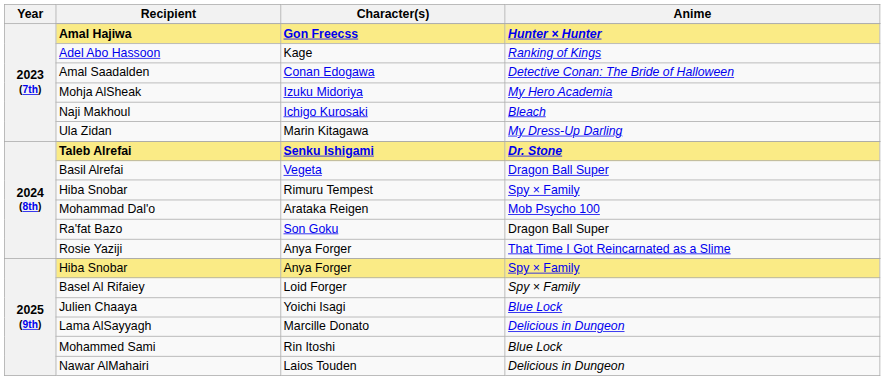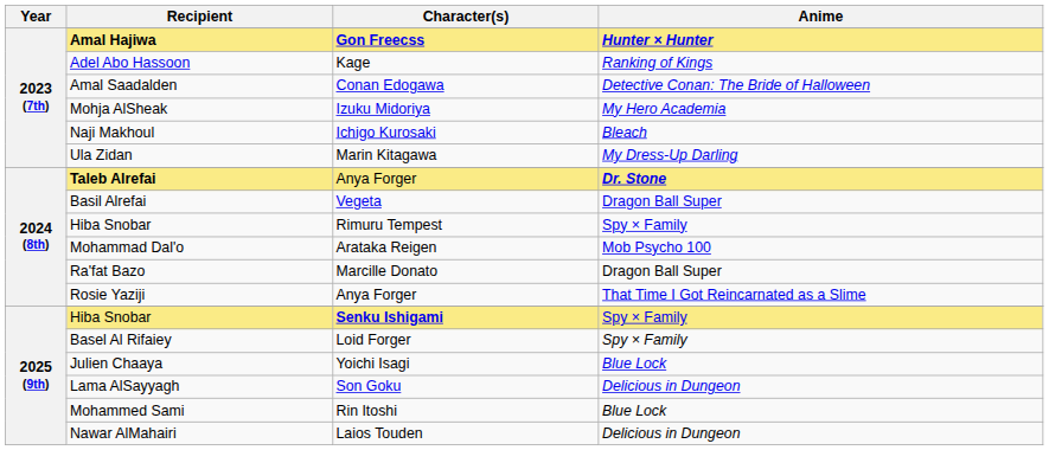 <table class="wikitable" style="width:90%;">
 <tr>
 <th style="width:3%;">Year</th>
 <th style="width:15%;">Recipient</th>
 <th style="width:15%;">Character(s)</th>
 <th style="width:25%;">Anime</th>
 </tr>
 <tr>
 <th rowspan="7" style="text-align:center;">2023 <br><small>(<a href='#'>7th</a>)</small><br></th>
 </tr>
 <tr style="background:#FAEB86;">
 <td><strong>Amal Hajiwa</strong></td>
 <td><strong><a href='#'>Gon Freecss</a></strong></td>
 <td><strong><em><a href='#'>Hunter × Hunter</a></em></strong></td>
 </tr>
 <tr>
 <td><a href='#'>Adel Abo Hassoon</a></td>
 <td>Kage</td>
 <td><em><a href='#'>Ranking of Kings</a></em></td>
 </tr>
 <tr>
 <td>Amal Saadalden</td>
 <td><a href='#'>Conan Edogawa</a></td>
 <td><em><a href='#'>Detective Conan: The Bride of Halloween</a></em></td>
 </tr>
 <tr>
 <td>Mohja AlSheak</td>
 <td><a href='#'>Izuku Midoriya</a></td>
 <td><em><a href='#'>My Hero Academia</a></em> </td>
 </tr>
 <tr>
 <td>Naji Makhoul</td>
 <td><a href='#'>Ichigo Kurosaki</a></td>
 <td><em><a href='#'>Bleach</a></em> </td>
 </tr>
 <tr>
 <td>Ula Zidan</td>
 <td>Marin Kitagawa</td>
 <td><em><a href='#'>My Dress-Up Darling</a></em></td>
 </tr>
 <tr>
 <th rowspan="7" style="text-align:center;">2024 <br><small>(<a href='#'>8th</a>)</small><br></th>
 </tr>
 <tr style="background:#FAEB86;">
 <td><strong>Taleb Alrefai</strong></td>
-<td><strong><a href='#'>Senku Ishigami</a></strong></td>
+<td></strong>Anya Forger<strong></td>
 <td><strong><em><a href='#'>Dr. Stone</a><em> <strong></td>
 </tr>
 <tr>
 <td>Basil Alrefai</td>
 <td><a href='#'>Vegeta</a></td>
 <td></em><a href='#'>Dragon Ball Super</a><em></td>
 </tr>
 <tr>
 <td>Hiba Snobar</td>
 <td>Rimuru Tempest</td>
 <td></em><a href='#'>Spy × Family</a><em> </td>
 </tr>
 <tr>
 <td>Mohammad Dal'o</td>
 <td>Arataka Reigen</td>
 <td></em><a href='#'>Mob Psycho 100</a><em></td>
 </tr>
 <tr>
 <td>Ra'fat Bazo</td>
-<td><a href='#'>Son Goku</a></td>
+<td>Marcille Donato</td>
 <td></em>Dragon Ball Super<em></td>
 </tr>
 <tr>
 <td>Rosie Yaziji</td>
 <td>Anya Forger</td>
 <td></em><a href='#'>That Time I Got Reincarnated as a Slime</a><em> </td>
 </tr>
 <tr>
 <th rowspan="7" style="text-align:center;">2025 <br><small>(<a href='#'>9th</a>)</small><br></th>
 </tr>
 <tr style="background:#FAEB86;">
 <td></strong>Hiba Snobar<strong></td>
-<td></strong>Anya Forger<strong></td>
+<td><strong><a href='#'>Senku Ishigami</a></strong></td>
 <td></em></strong><a href='#'>Spy × Family</a></em> </strong></td>
 </tr>
 <tr>
 <td>Basel Al Rifaiey</td>
 <td>Loid Forger</td>
 <td><em>Spy × Family</em> </td>
 </tr>
 <tr>
 <td>Julien Chaaya</td>
 <td>Yoichi Isagi</td>
 <td><em><a href='#'>Blue Lock</a></em> </td>
 </tr>
 <tr>
 <td>Lama AlSayyagh</td>
-<td>Marcille Donato</td>
+<td><a href='#'>Son Goku</a></td>
 <td><em><a href='#'>Delicious in Dungeon</a></em></td>
 </tr>
 <tr>
 <td>Mohammed Sami</td>
 <td>Rin Itoshi</td>
 <td><em>Blue Lock</em> </td>
 </tr>
 <tr>
 <td>Nawar AlMahairi</td>
 <td>Laios Touden</td>
 <td><em>Delicious in Dungeon</em></td>
 </tr>
 </table>
